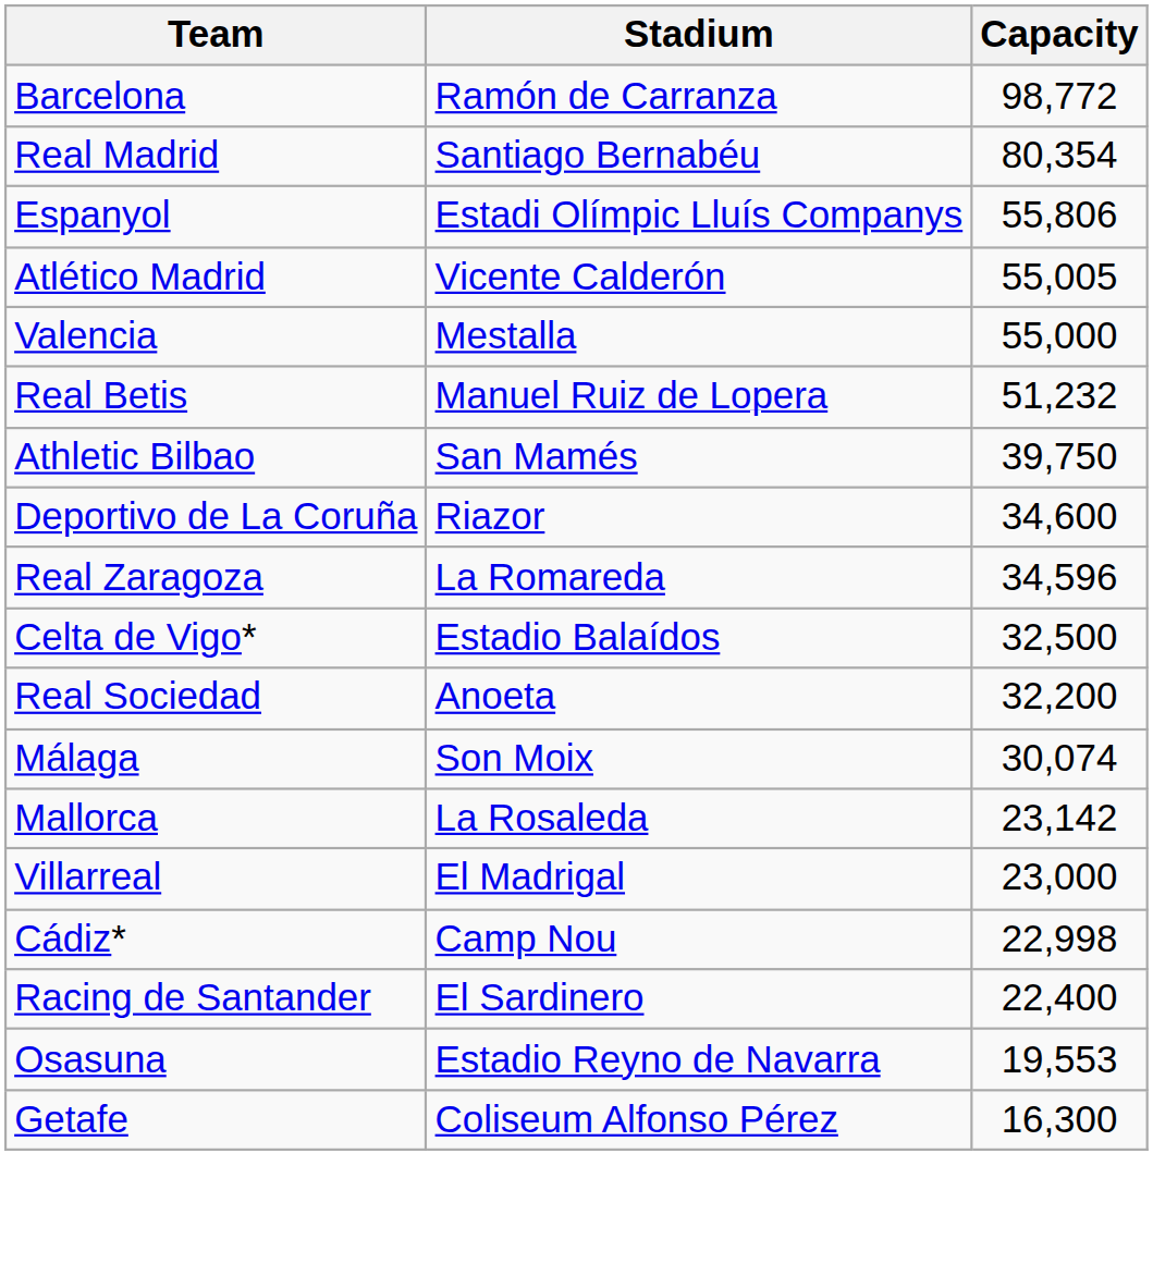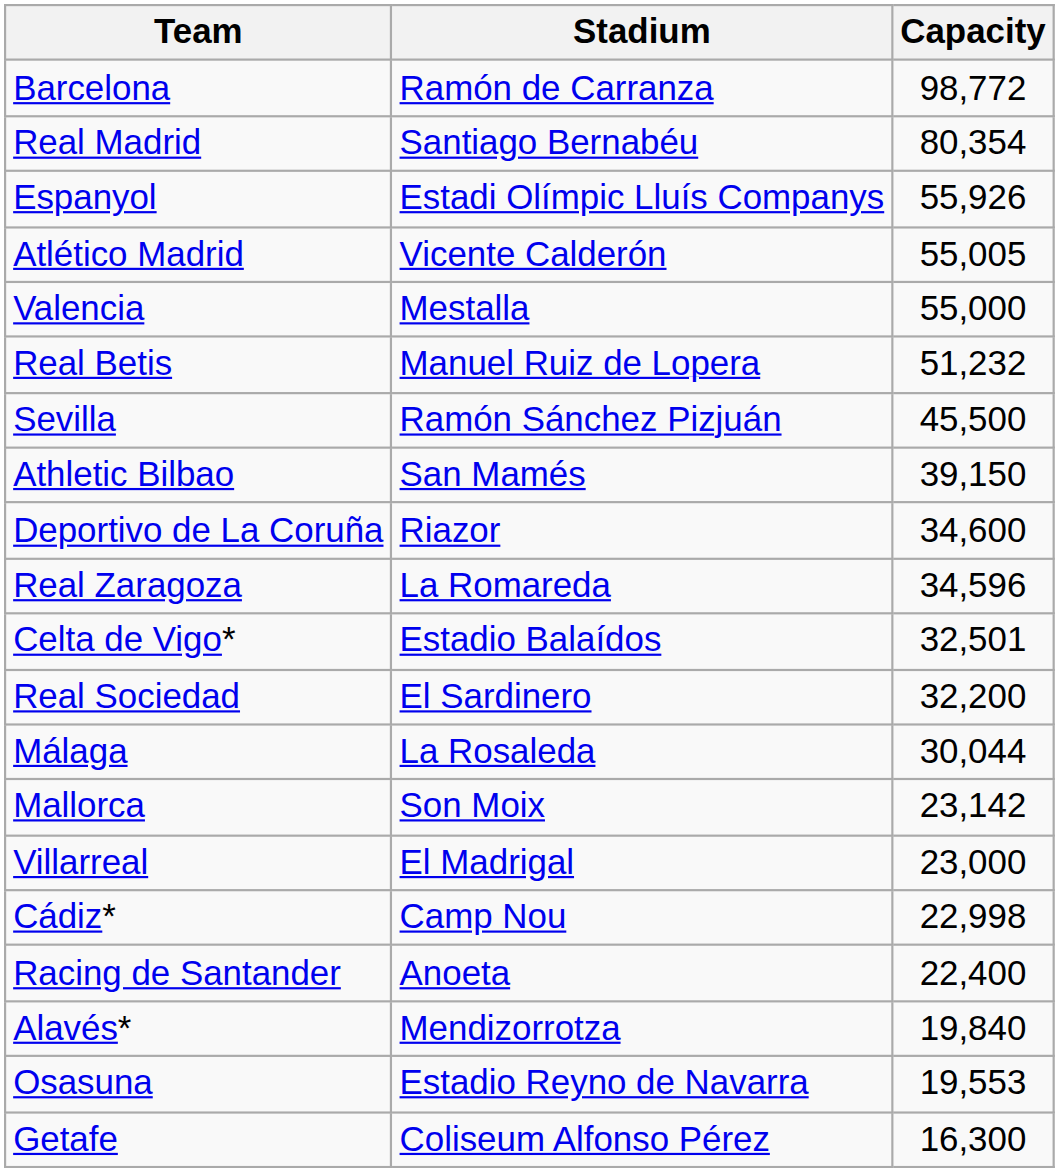 <table class="wikitable sortable">
 <tr>
 <th>Team</th>
 <th>Stadium</th>
 <th>Capacity</th>
 </tr>
 <tr>
 <td><a href='#'>Barcelona</a></td>
 <td><a href='#'>Ramón de Carranza</a></td>
 <td align="center">98,772</td>
 </tr>
 <tr>
 <td><a href='#'>Real Madrid</a></td>
 <td><a href='#'>Santiago Bernabéu</a></td>
 <td align="center">80,354</td>
 </tr>
 <tr>
 <td><a href='#'>Espanyol</a></td>
 <td><a href='#'>Estadi Olímpic Lluís Companys</a></td>
-<td align="center">55,806</td>
+<td align="center">55,926</td>
 </tr>
 <tr>
 <td><a href='#'>Atlético Madrid</a></td>
 <td><a href='#'>Vicente Calderón</a></td>
 <td align="center">55,005</td>
 </tr>
 <tr>
 <td><a href='#'>Valencia</a></td>
 <td><a href='#'>Mestalla</a></td>
 <td align="center">55,000</td>
 </tr>
 <tr>
 <td><a href='#'>Real Betis</a></td>
 <td><a href='#'>Manuel Ruiz de Lopera</a></td>
 <td align="center">51,232</td>
 </tr>
 <tr>
+<td><a href='#'>Sevilla</a></td>
+<td><a href='#'>Ramón Sánchez Pizjuán</a></td>
+<td align="center">45,500</td>
+</tr>
+<tr>
 <td><a href='#'>Athletic Bilbao</a></td>
 <td><a href='#'>San Mamés</a></td>
-<td align="center">39,750</td>
+<td align="center">39,150</td>
 </tr>
 <tr>
 <td><a href='#'>Deportivo de La Coruña</a></td>
 <td><a href='#'>Riazor</a></td>
 <td align="center">34,600</td>
 </tr>
 <tr>
 <td><a href='#'>Real Zaragoza</a></td>
 <td><a href='#'>La Romareda</a></td>
 <td align="center">34,596</td>
 </tr>
 <tr>
 <td><a href='#'>Celta de Vigo</a>*</td>
 <td><a href='#'>Estadio Balaídos</a></td>
-<td align="center">32,500</td>
+<td align="center">32,501</td>
 </tr>
 <tr>
 <td><a href='#'>Real Sociedad</a></td>
-<td><a href='#'>Anoeta</a></td>
+<td><a href='#'>El Sardinero</a></td>
 <td align="center">32,200</td>
 </tr>
 <tr>
 <td><a href='#'>Málaga</a></td>
-<td><a href='#'>Son Moix</a></td>
-<td align="center">30,074</td>
+<td><a href='#'>La Rosaleda</a></td>
+<td align="center">30,044</td>
 </tr>
 <tr>
 <td><a href='#'>Mallorca</a></td>
-<td><a href='#'>La Rosaleda</a></td>
+<td><a href='#'>Son Moix</a></td>
 <td align="center">23,142</td>
 </tr>
 <tr>
 <td><a href='#'>Villarreal</a></td>
 <td><a href='#'>El Madrigal</a></td>
 <td align="center">23,000</td>
 </tr>
 <tr>
 <td><a href='#'>Cádiz</a>*</td>
 <td><a href='#'>Camp Nou</a></td>
 <td align="center">22,998</td>
 </tr>
 <tr>
 <td><a href='#'>Racing de Santander</a></td>
-<td><a href='#'>El Sardinero</a></td>
+<td><a href='#'>Anoeta</a></td>
 <td align="center">22,400</td>
+</tr>
+<tr>
+<td><a href='#'>Alavés</a>*</td>
+<td><a href='#'>Mendizorrotza</a></td>
+<td align="center">19,840</td>
 </tr>
 <tr>
 <td><a href='#'>Osasuna</a></td>
 <td><a href='#'>Estadio Reyno de Navarra</a></td>
 <td align="center">19,553</td>
 </tr>
 <tr>
 <td><a href='#'>Getafe</a></td>
 <td><a href='#'>Coliseum Alfonso Pérez</a></td>
 <td align="center">16,300</td>
 </tr>
 </table>
